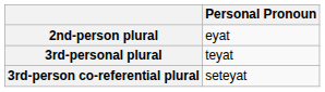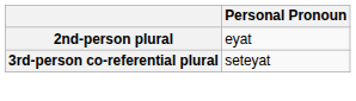 <table class="wikitable">
 <tr>
 <th></th>
 <th>Personal Pronoun</th>
 </tr>
 <tr>
 <th>2nd-person plural</th>
 <td>eyat</td>
 </tr>
 <tr>
-<th>3rd-personal plural</th>
-<td>teyat</td>
-</tr>
-<tr>
 <th>3rd-person co-referential plural</th>
 <td>seteyat</td>
 </tr>
 </table>
